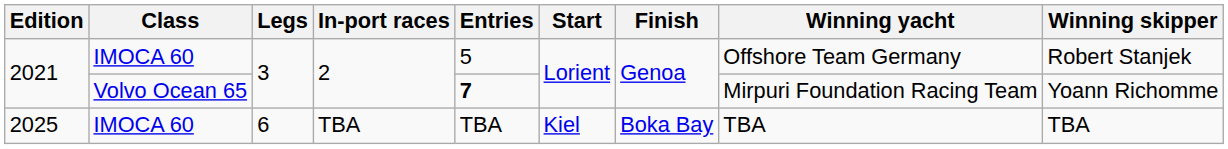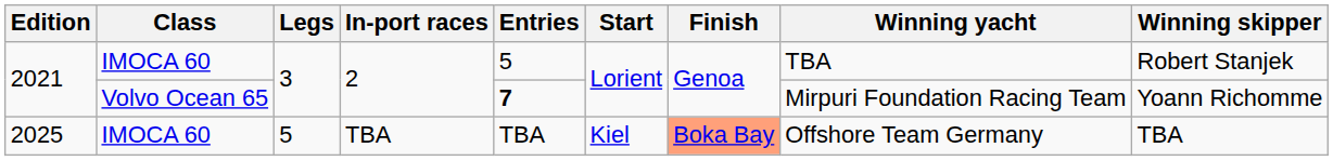 <table class="wikitable">
 <tr>
 <th>Edition</th>
 <th>Class</th>
 <th>Legs</th>
 <th>In-port races</th>
 <th>Entries</th>
 <th>Start</th>
 <th>Finish</th>
 <th>Winning yacht</th>
 <th>Winning skipper</th>
 </tr>
 <tr>
 <td rowspan="2" align="left">2021</td>
 <td><a href='#'>IMOCA 60</a></td>
 <td rowspan="2" align="left">3</td>
 <td rowspan="2" align="left">2</td>
 <td>5</td>
 <td rowspan="2"> <a href='#'>Lorient</a></td>
 <td rowspan="2"> <a href='#'>Genoa</a></td>
-<td>Offshore Team Germany </td>
+<td>TBA</td>
 <td>Robert Stanjek</td>
 </tr>
 <tr>
 <td><a href='#'>Volvo Ocean 65</a></td>
 <td><strong>7</strong></td>
 <td>Mirpuri Foundation Racing Team </td>
 <td>Yoann Richomme</td>
 </tr>
 <tr>
 <td>2025</td>
 <td><a href='#'>IMOCA 60</a></td>
-<td>6</td>
+<td>5</td>
 <td>TBA</td>
 <td>TBA</td>
 <td> <a href='#'>Kiel</a></td>
-<td> <a href='#'>Boka Bay</a></td>
-<td>TBA</td>
+<td style="background: lightsalmon;"> <a href='#'>Boka Bay</a></td>
+<td>Offshore Team Germany </td>
 <td>TBA</td>
 </tr>
 </table>
